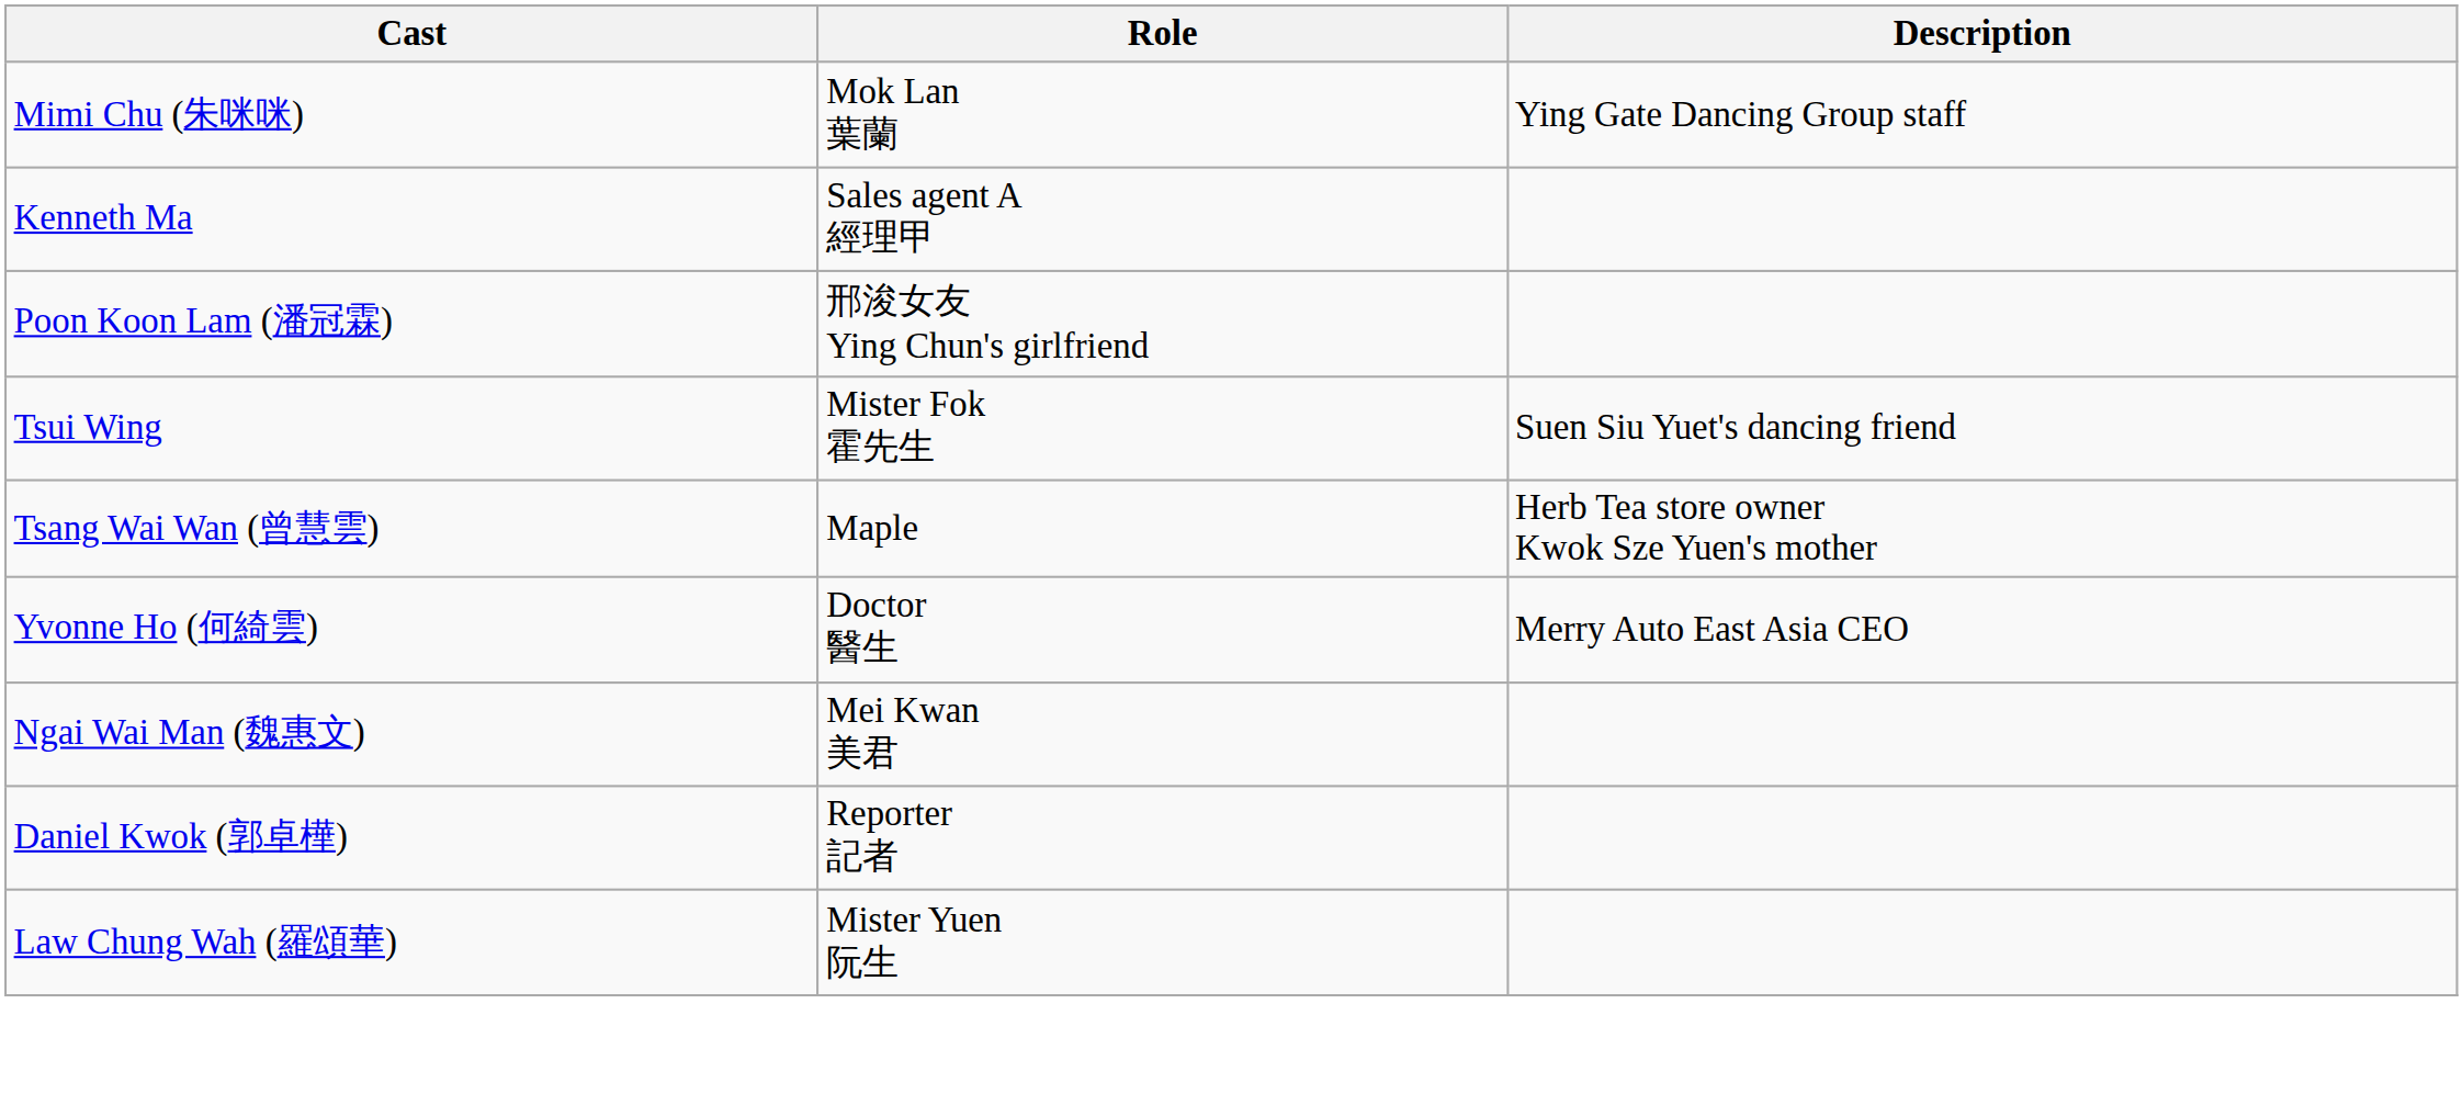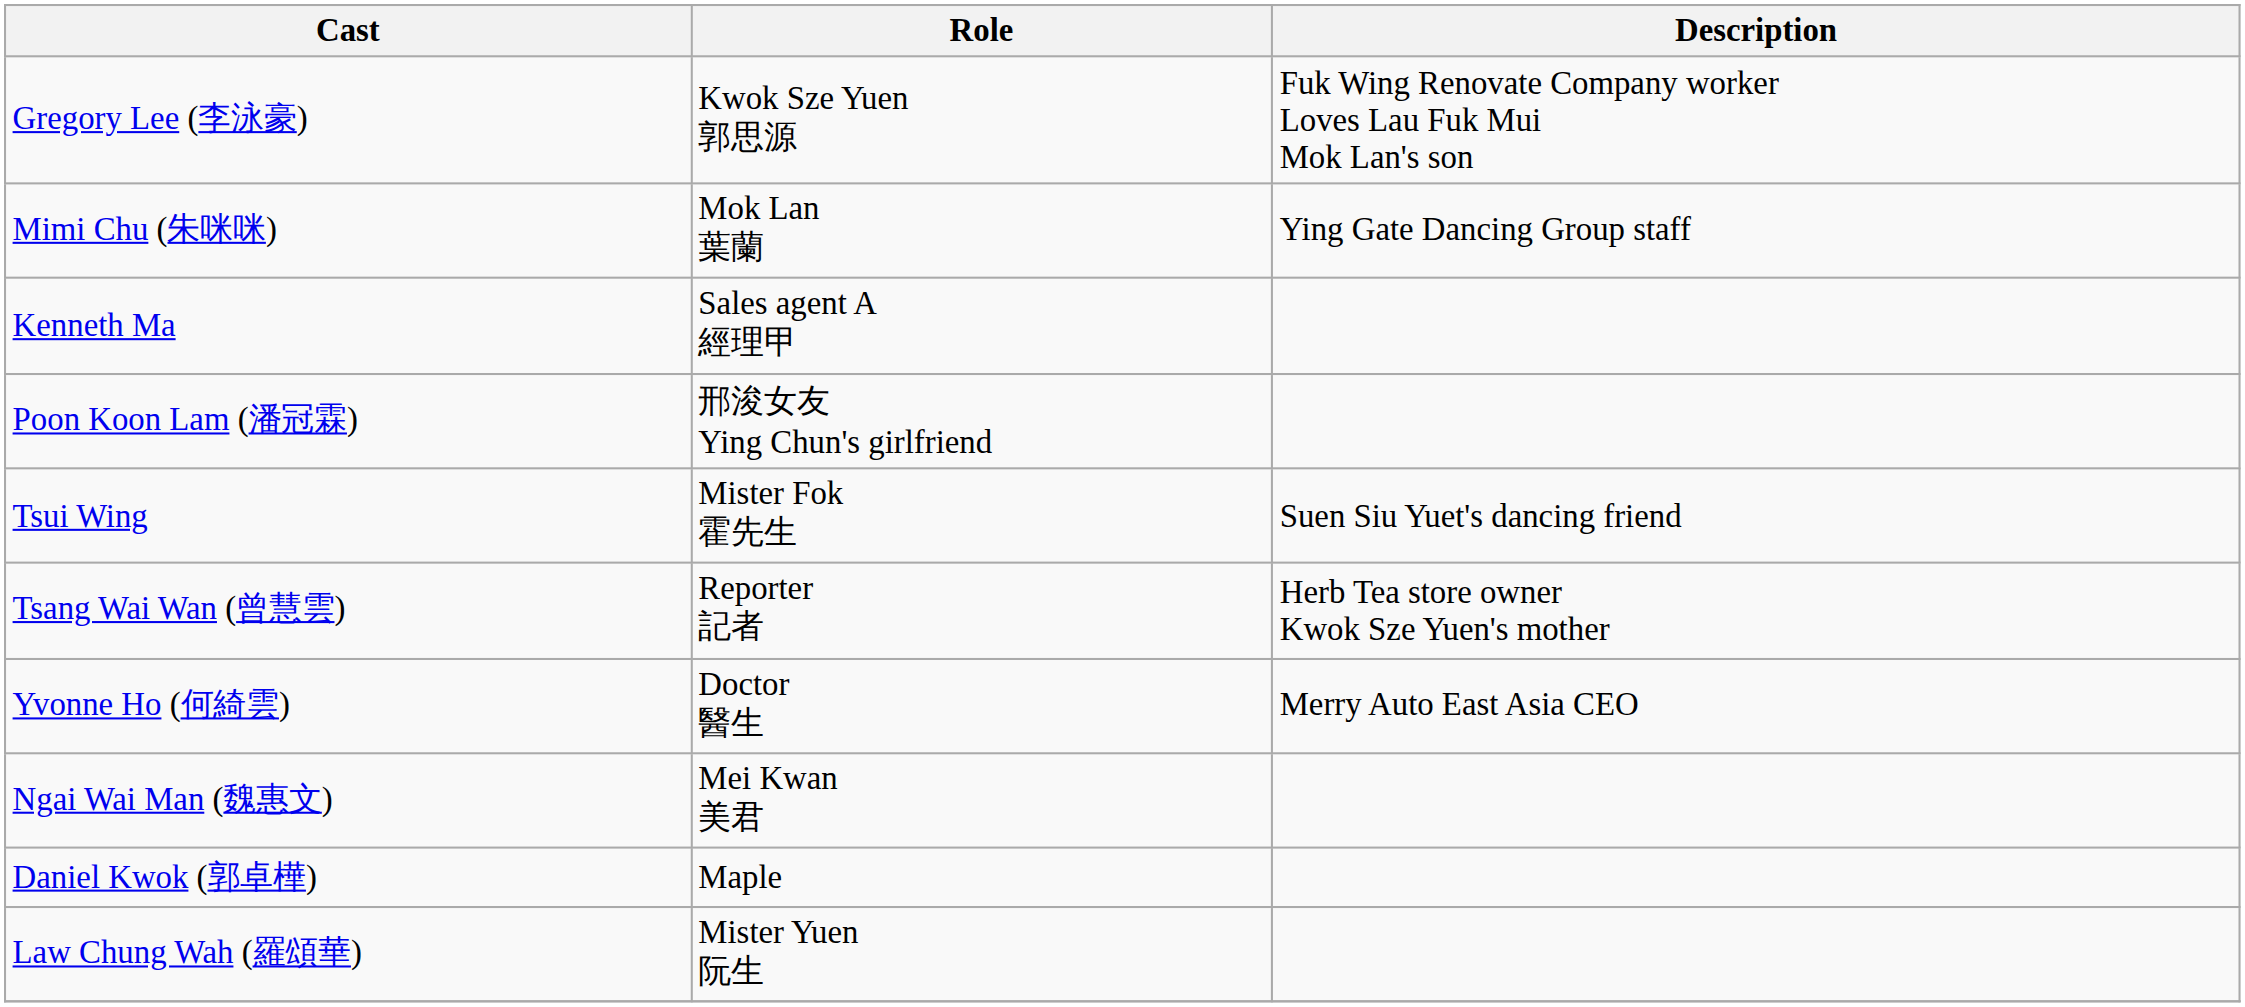 <table class="wikitable" width="55%">
 <tr>
 <th>Cast</th>
 <th>Role</th>
 <th>Description</th>
+</tr>
+<tr>
+<td><a href='#'>Gregory Lee</a> (<a href='#'>李泳豪</a>)</td>
+<td>Kwok Sze Yuen<br>郭思源</td>
+<td>Fuk Wing Renovate Company worker<br>Loves Lau Fuk Mui<br>Mok Lan's son</td>
 </tr>
 <tr>
 <td><a href='#'>Mimi Chu</a> (<a href='#'>朱咪咪</a>)</td>
 <td>Mok Lan<br>葉蘭</td>
 <td>Ying Gate Dancing Group staff</td>
 </tr>
 <tr>
 <td><a href='#'>Kenneth Ma</a></td>
 <td>Sales agent A<br>經理甲</td>
 <td></td>
 </tr>
 <tr>
 <td><a href='#'>Poon Koon Lam</a> (<a href='#'>潘冠霖</a>)</td>
 <td>邢浚女友<br>Ying Chun's girlfriend</td>
 </tr>
 <tr>
 <td><a href='#'>Tsui Wing</a></td>
 <td>Mister Fok<br>霍先生</td>
 <td>Suen Siu Yuet's dancing friend</td>
 </tr>
 <tr>
 <td><a href='#'>Tsang Wai Wan</a> (<a href='#'>曾慧雲</a>)</td>
-<td>Maple</td>
+<td>Reporter<br>記者</td>
 <td>Herb Tea store owner<br>Kwok Sze Yuen's mother</td>
 </tr>
 <tr>
 <td><a href='#'>Yvonne Ho</a> (<a href='#'>何綺雲</a>)</td>
 <td>Doctor<br>醫生</td>
 <td>Merry Auto East Asia CEO</td>
 </tr>
 <tr>
 <td><a href='#'>Ngai Wai Man</a> (<a href='#'>魏惠文</a>)</td>
 <td>Mei Kwan<br>美君</td>
 <td></td>
 </tr>
 <tr>
 <td><a href='#'>Daniel Kwok</a> (<a href='#'>郭卓樺</a>)</td>
-<td>Reporter<br>記者</td>
+<td>Maple</td>
 <td></td>
 </tr>
 <tr>
 <td><a href='#'>Law Chung Wah</a> (<a href='#'>羅頌華</a>)</td>
 <td>Mister Yuen<br>阮生</td>
 <td></td>
 </tr>
 <tr>
 </tr>
 </table>
